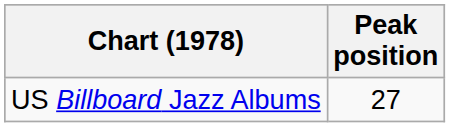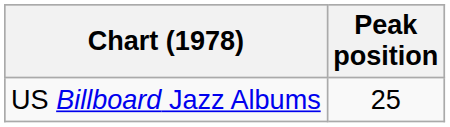 <table class="wikitable">
 <tr>
 <th>Chart (1978)</th>
 <th>Peak<br>position</th>
 </tr>
 <tr>
 <td>US <a href='#'><em>Billboard</em> Jazz Albums</a></td>
-<td align="center">27</td>
+<td align="center">25</td>
 </tr>
 </table>
